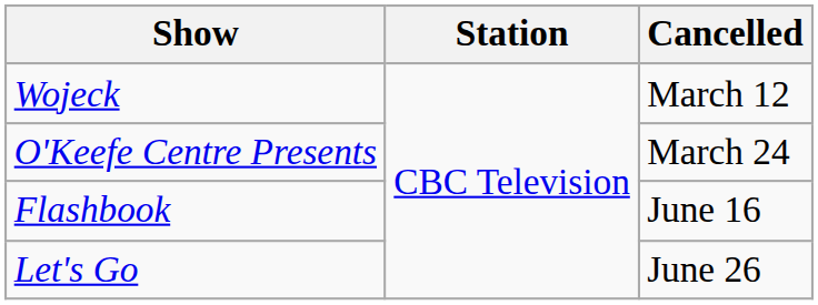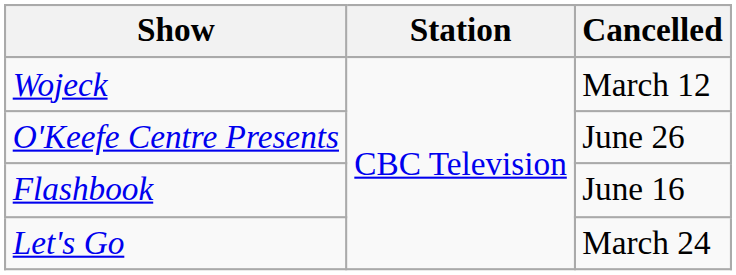 <table class="wikitable">
 <tr>
 <th>Show</th>
 <th>Station</th>
 <th>Cancelled</th>
 </tr>
 <tr>
 <td><em><a href='#'>Wojeck</a></em></td>
 <td rowspan="4"><a href='#'>CBC Television</a></td>
 <td>March 12</td>
 </tr>
 <tr>
 <td><em><a href='#'>O'Keefe Centre Presents</a></em></td>
-<td>March 24</td>
+<td>June 26</td>
 </tr>
 <tr>
 <td><em><a href='#'>Flashbook</a></em></td>
 <td>June 16</td>
 </tr>
 <tr>
 <td><em><a href='#'>Let's Go</a></em></td>
-<td>June 26</td>
+<td>March 24</td>
 </tr>
 </table>
